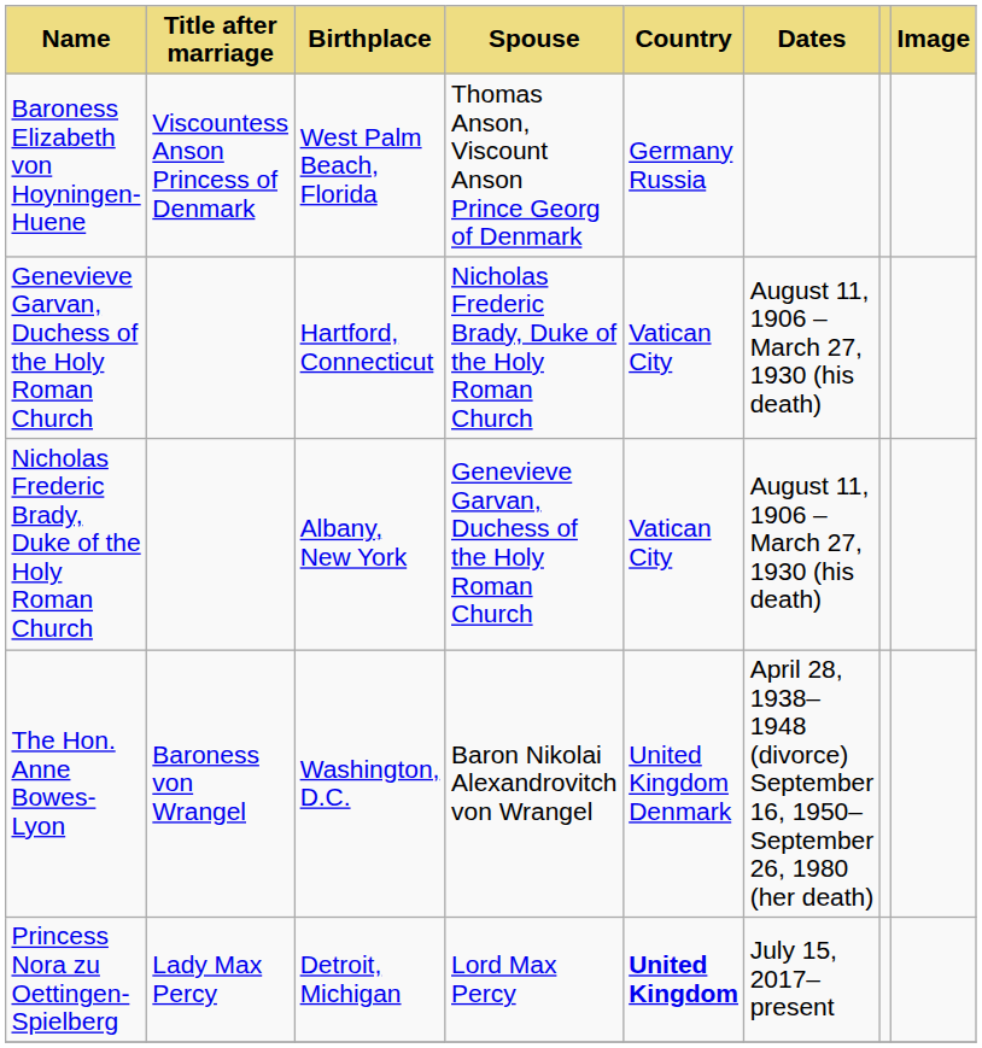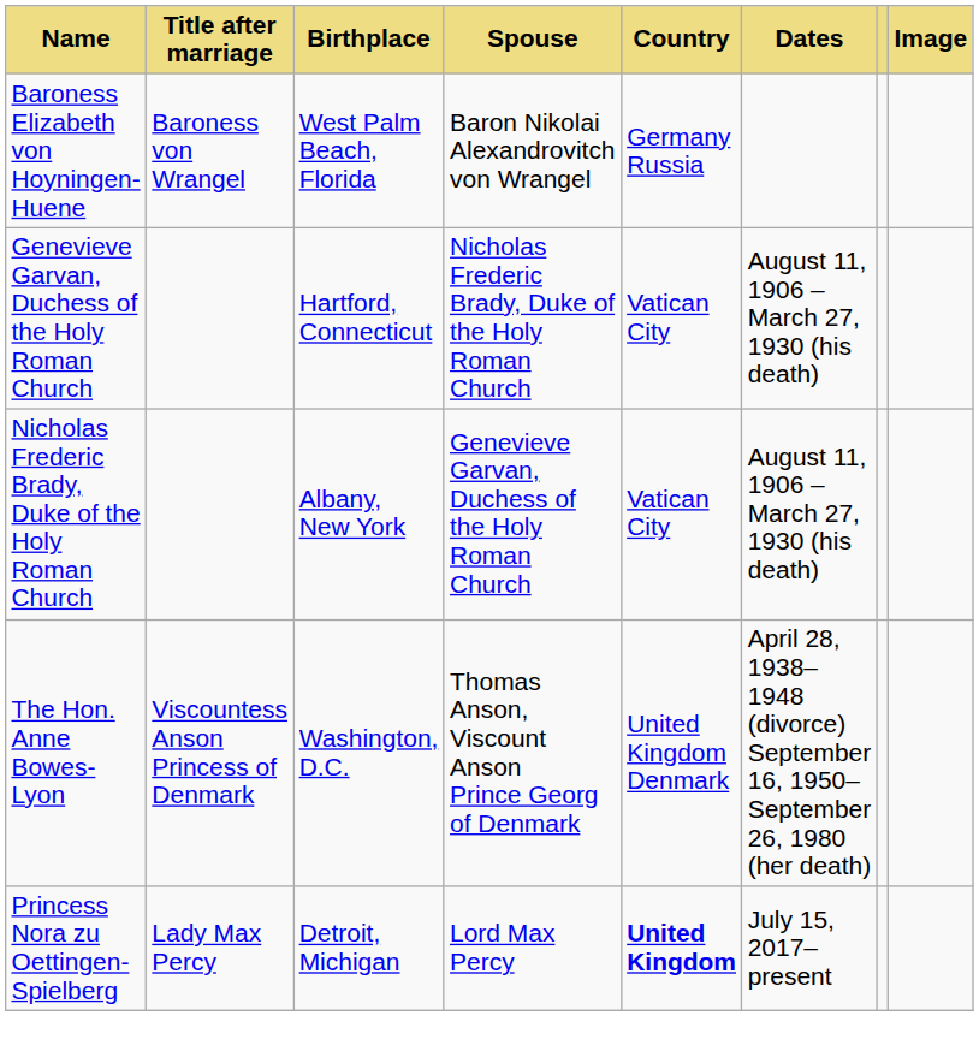 <table class="wikitable">
 <tr>
 <th style="background:#EEDD82;">Name</th>
 <th style="background:#EEDD82;" width=300>Title after marriage</th>
 <th style="background:#EEDD82;">Birthplace</th>
 <th style="background:#EEDD82;">Spouse</th>
 <th style="background:#EEDD82;">Country</th>
 <th style="background:#EEDD82;">Dates</th>
 <th style="background:#EEDD82;"></th>
 <th style="background:#EEDD82;">Image</th>
 </tr>
 <tr>
 <td><a href='#'>Baroness Elizabeth von Hoyningen-Huene</a></td>
-<td><a href='#'>Viscountess Anson</a><br><a href='#'>Princess of Denmark</a></td>
+<td><a href='#'>Baroness von Wrangel</a></td>
 <td><a href='#'>West Palm Beach, Florida</a></td>
-<td>Thomas Anson, Viscount Anson<br><a href='#'>Prince Georg of Denmark</a></td>
+<td>Baron Nikolai Alexandrovitch von Wrangel</td>
 <td><a href='#'>Germany</a><br><a href='#'>Russia</a></td>
 <td></td>
 <td></td>
 <td></td>
 </tr>
 <tr>
 <td><a href='#'>Genevieve Garvan, Duchess of the Holy Roman Church</a></td>
 <td></td>
 <td><a href='#'>Hartford, Connecticut</a></td>
 <td><a href='#'>Nicholas Frederic Brady, Duke of the Holy Roman Church</a></td>
 <td><a href='#'>Vatican City</a></td>
 <td>August 11, 1906 – March 27, 1930 (his death)</td>
 <td></td>
 <td></td>
 </tr>
 <tr>
 <td><a href='#'>Nicholas Frederic Brady, Duke of the Holy Roman Church</a></td>
 <td></td>
 <td><a href='#'>Albany, New York</a></td>
 <td><a href='#'>Genevieve Garvan, Duchess of the Holy Roman Church</a></td>
 <td><a href='#'>Vatican City</a></td>
 <td>August 11, 1906 – March 27, 1930 (his death)</td>
 <td></td>
 <td></td>
 </tr>
 <tr>
 <td><a href='#'>The Hon. Anne Bowes-Lyon</a></td>
-<td><a href='#'>Baroness von Wrangel</a></td>
+<td><a href='#'>Viscountess Anson</a><br><a href='#'>Princess of Denmark</a></td>
 <td><a href='#'>Washington, D.C.</a></td>
-<td>Baron Nikolai Alexandrovitch von Wrangel</td>
+<td>Thomas Anson, Viscount Anson<br><a href='#'>Prince Georg of Denmark</a></td>
 <td><a href='#'>United Kingdom</a><br><a href='#'>Denmark</a></td>
 <td>April 28, 1938–1948 (divorce)<br>September 16, 1950–September 26, 1980 (her death)</td>
 <td></td>
 <td></td>
 </tr>
 <tr>
 <td><a href='#'>Princess Nora zu Oettingen-Spielberg</a></td>
 <td><a href='#'>Lady Max Percy</a></td>
 <td><a href='#'>Detroit, Michigan</a></td>
 <td><a href='#'>Lord Max Percy</a></td>
 <td><strong><a href='#'>United Kingdom</a></strong></td>
 <td>July 15, 2017–present</td>
 <td></td>
 <td></td>
 </tr>
 <tr>
 </tr>
 </table>
